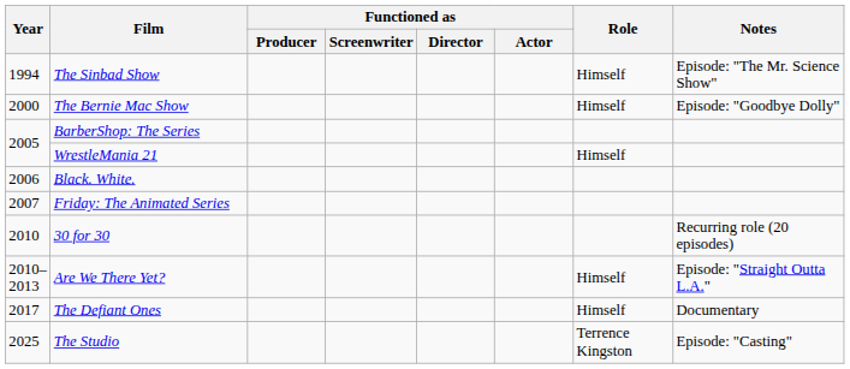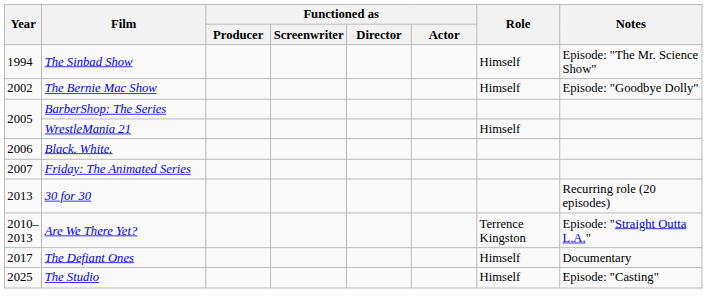 <table class="wikitable sortable" style="margin-right: 0;">
 <tr>
 <th rowspan="2" style="width:33px;">Year</th>
 <th rowspan="2" style="width:200px;">Film</th>
 <th colspan="4">Functioned as</th>
 <th rowspan="2">Role</th>
 <th rowspan="2">Notes</th>
 </tr>
 <tr>
 <th style="width:75px;">Producer</th>
 <th style="width:75px;">Screenwriter</th>
 <th style="width:75px;">Director</th>
 <th style="width:75px;">Actor</th>
 </tr>
 <tr>
 <td>1994</td>
 <td><em><a href='#'>The Sinbad Show</a></em></td>
 <td></td>
 <td></td>
 <td></td>
 <td></td>
 <td>Himself</td>
 <td>Episode: "The Mr. Science Show"</td>
 </tr>
 <tr>
-<td>2000</td>
+<td>2002</td>
 <td><em><a href='#'>The Bernie Mac Show</a></em></td>
 <td></td>
 <td></td>
 <td></td>
 <td></td>
 <td>Himself</td>
 <td>Episode: "Goodbye Dolly"</td>
 </tr>
 <tr>
 <td rowspan="2">2005</td>
 <td><em><a href='#'>BarberShop: The Series</a></em></td>
 <td></td>
 <td></td>
 <td></td>
 <td></td>
 <td></td>
 <td></td>
 </tr>
 <tr>
 <td><em><a href='#'>WrestleMania 21</a></em></td>
 <td></td>
 <td></td>
 <td></td>
 <td></td>
 <td>Himself</td>
 <td></td>
 </tr>
 <tr>
 <td>2006</td>
 <td><em><a href='#'>Black. White.</a></em></td>
 <td></td>
 <td></td>
 <td></td>
 <td></td>
 <td></td>
 <td></td>
 </tr>
 <tr>
 <td>2007</td>
 <td><em><a href='#'>Friday: The Animated Series</a></em></td>
 <td></td>
 <td></td>
 <td></td>
 <td></td>
 <td></td>
 <td></td>
 </tr>
 <tr>
-<td>2010</td>
+<td>2013</td>
 <td><em><a href='#'>30 for 30</a></em></td>
 <td></td>
 <td></td>
 <td></td>
 <td></td>
 <td></td>
 <td>Recurring role (20 episodes)</td>
 </tr>
 <tr>
 <td>2010–2013</td>
 <td><em><a href='#'>Are We There Yet?</a></em></td>
 <td></td>
 <td></td>
 <td></td>
 <td></td>
-<td>Himself</td>
+<td>Terrence Kingston</td>
 <td>Episode: "<a href='#'>Straight Outta L.A.</a>"</td>
 </tr>
 <tr>
 <td>2017</td>
 <td><em><a href='#'>The Defiant Ones</a></em></td>
 <td></td>
 <td></td>
 <td></td>
 <td></td>
 <td>Himself</td>
 <td>Documentary</td>
 </tr>
 <tr>
 <td>2025</td>
 <td><em><a href='#'>The Studio</a></em></td>
 <td></td>
 <td></td>
 <td></td>
 <td></td>
-<td>Terrence Kingston</td>
+<td>Himself</td>
 <td>Episode: "Casting"</td>
 </tr>
 </table>
